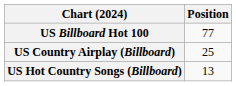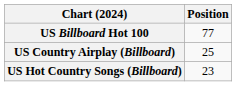 <table class="wikitable sortable plainrowheaders" style="text-align:center">
 <tr>
 <th scope="col">Chart (2024)</th>
 <th scope="col">Position</th>
 </tr>
 <tr>
 <th scope="row">US <em>Billboard</em> Hot 100</th>
 <td>77</td>
 </tr>
 <tr>
 <th scope="row">US Country Airplay (<em>Billboard</em>)</th>
 <td>25</td>
 </tr>
 <tr>
 <th scope="row">US Hot Country Songs (<em>Billboard</em>)</th>
-<td>13</td>
+<td>23</td>
 </tr>
 </table>
